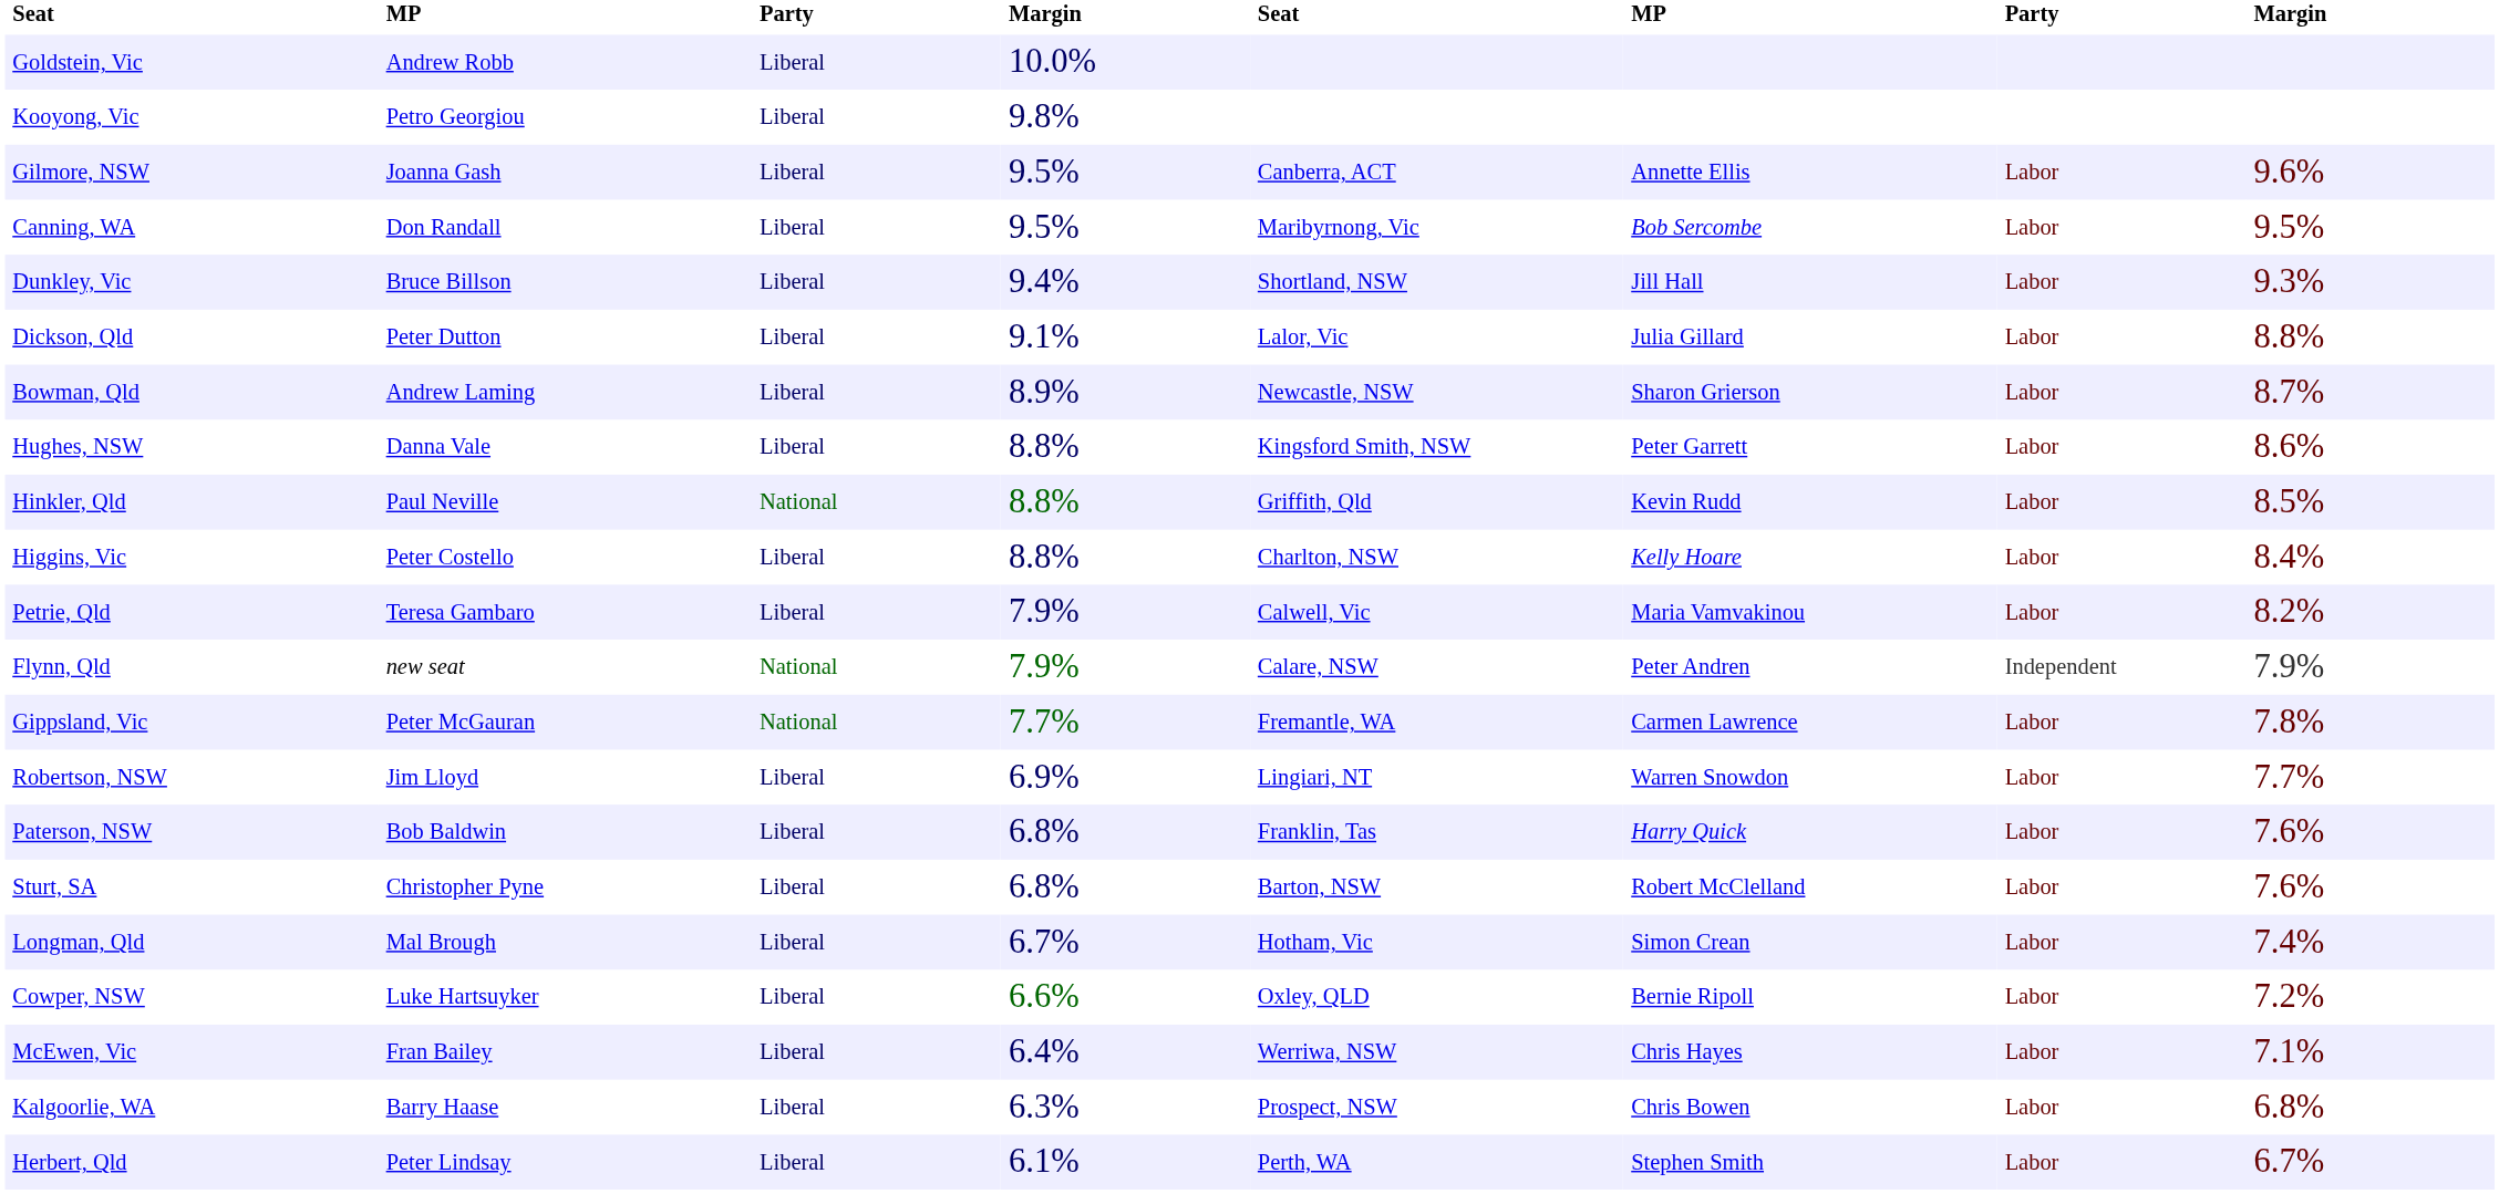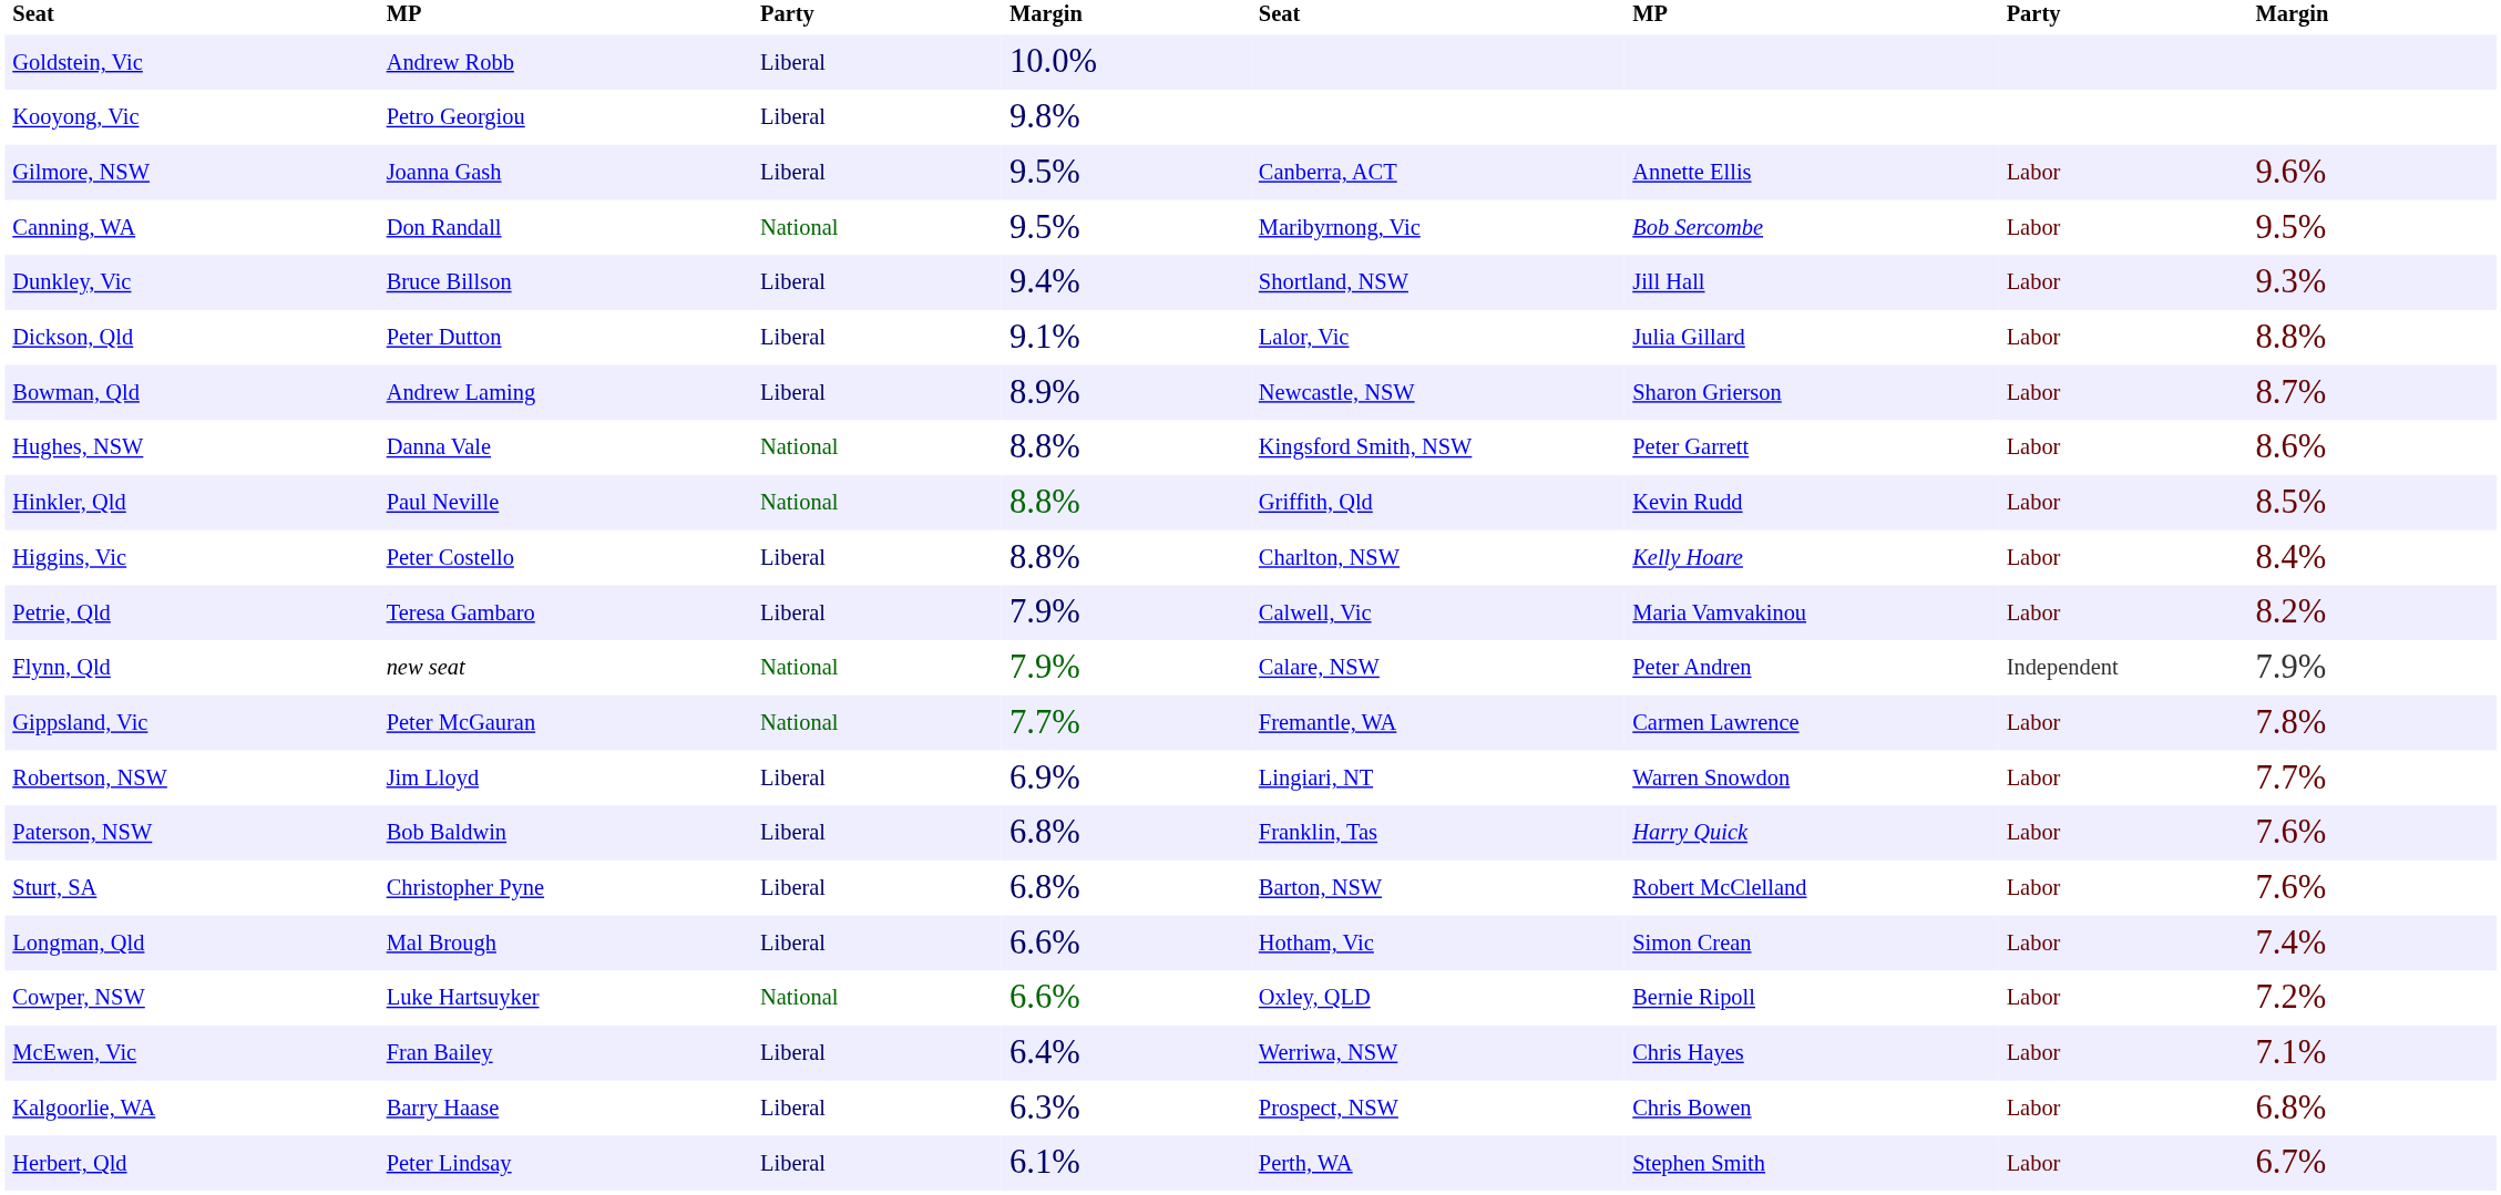 <table class="toccolours" cellpadding="5" cellspacing="0" style="margin: .4em;font-size: 90%;" width="100%">
 <tr>
 <th align="left" width="15%">Seat</th>
 <th align="left" width="15%">MP</th>
 <th align="left" width="10%">Party</th>
 <th align="left" width="10%">Margin</th>
 <th align="left" width="15%">Seat</th>
 <th align="left" width="15%">MP</th>
 <th align="left" width="10%">Party</th>
 <th align="left" width="10%">Margin</th>
 </tr>
 <tr bgcolor="#eeeeff">
 <td align="left"><a href='#'>Goldstein, Vic</a></td>
 <td align="left"><a href='#'>Andrew Robb</a></td>
 <td align="left" style="color: #006;">Liberal</td>
 <td align="left" style="font-size: 150%;color: #006;">10.0%</td>
 <td></td>
 <td></td>
 <td></td>
 <td></td>
 </tr>
 <tr>
 <td align="left"><a href='#'>Kooyong, Vic</a></td>
 <td align="left"><a href='#'>Petro Georgiou</a></td>
 <td align="left" style="color: #006;">Liberal</td>
 <td align="left" style="font-size: 150%;color: #006;">9.8%</td>
 <td></td>
 <td></td>
 <td></td>
 <td></td>
 </tr>
 <tr bgcolor="#eeeeff">
 <td align="left"><a href='#'>Gilmore, NSW</a></td>
 <td align="left"><a href='#'>Joanna Gash</a></td>
 <td align="left" style="color: #006;">Liberal</td>
 <td align="left" style="font-size: 150%;color: #006;">9.5%</td>
 <td align="left"><a href='#'>Canberra, ACT</a></td>
 <td align="left"><a href='#'>Annette Ellis</a></td>
 <td align="left" style="color: #600;">Labor</td>
 <td align="left" style="font-size: 150%;color: #600;">9.6%</td>
 </tr>
 <tr>
 <td align="left"><a href='#'>Canning, WA</a></td>
 <td align="left"><a href='#'>Don Randall</a></td>
-<td align="left" style="color: #006;">Liberal</td>
+<td align="left" style="color: #060;">National</td>
 <td align="left" style="font-size: 150%;color: #006;">9.5%</td>
 <td align="left"><a href='#'>Maribyrnong, Vic</a></td>
 <td align="left"><em><a href='#'>Bob Sercombe</a></em></td>
 <td align="left" style="color: #600;">Labor</td>
 <td align="left" style="font-size: 150%;color: #600;">9.5%</td>
 </tr>
 <tr bgcolor="#eeeeff">
 <td align="left"><a href='#'>Dunkley, Vic</a></td>
 <td align="left"><a href='#'>Bruce Billson</a></td>
 <td align="left" style="color: #006;">Liberal</td>
 <td align="left" style="font-size: 150%;color: #006;">9.4%</td>
 <td align="left"><a href='#'>Shortland, NSW</a></td>
 <td align="left"><a href='#'>Jill Hall</a></td>
 <td align="left" style="color: #600;">Labor</td>
 <td align="left" style="font-size: 150%;color: #600;">9.3%</td>
 </tr>
 <tr>
 <td align="left"><a href='#'>Dickson, Qld</a></td>
 <td align="left"><a href='#'>Peter Dutton</a></td>
 <td align="left" style="color: #006;">Liberal</td>
 <td align="left" style="font-size: 150%;color: #006;">9.1%</td>
 <td align="left"><a href='#'>Lalor, Vic</a></td>
 <td align="left"><a href='#'>Julia Gillard</a></td>
 <td align="left" style="color: #600;">Labor</td>
 <td align="left" style="font-size: 150%;color: #600;">8.8%</td>
 </tr>
 <tr bgcolor="#eeeeff">
 <td align="left"><a href='#'>Bowman, Qld</a></td>
 <td align="left"><a href='#'>Andrew Laming</a></td>
 <td align="left" style="color: #006;">Liberal</td>
 <td align="left" style="font-size: 150%;color: #006;">8.9%</td>
 <td align="left"><a href='#'>Newcastle, NSW</a></td>
 <td align="left"><a href='#'>Sharon Grierson</a></td>
 <td align="left" style="color: #600;">Labor</td>
 <td align="left" style="font-size: 150%;color: #600;">8.7%</td>
 </tr>
 <tr>
 <td align="left"><a href='#'>Hughes, NSW</a></td>
 <td align="left"><a href='#'>Danna Vale</a></td>
-<td align="left" style="color: #006;">Liberal</td>
+<td align="left" style="color: #060;">National</td>
 <td align="left" style="font-size: 150%;color: #006;">8.8%</td>
 <td align="left"><a href='#'>Kingsford Smith, NSW</a></td>
 <td align="left"><a href='#'>Peter Garrett</a></td>
 <td align="left" style="color: #600;">Labor</td>
 <td align="left" style="font-size: 150%;color: #600;">8.6%</td>
 </tr>
 <tr bgcolor="#eeeeff">
 <td align="left"><a href='#'>Hinkler, Qld</a></td>
 <td align="left"><a href='#'>Paul Neville</a></td>
 <td align="left" style="color: #060;">National</td>
 <td align="left" style="font-size: 150%;color: #060;">8.8%</td>
 <td align="left"><a href='#'>Griffith, Qld</a></td>
 <td align="left"><a href='#'>Kevin Rudd</a></td>
 <td align="left" style="color: #600;">Labor</td>
 <td align="left" style="font-size: 150%;color: #600;">8.5%</td>
 </tr>
 <tr>
 <td align="left"><a href='#'>Higgins, Vic</a></td>
 <td align="left"><a href='#'>Peter Costello</a></td>
 <td align="left" style="color: #006;">Liberal</td>
 <td align="left" style="font-size: 150%;color: #006;">8.8%</td>
 <td align="left"><a href='#'>Charlton, NSW</a></td>
 <td align="left"><em><a href='#'>Kelly Hoare</a></em></td>
 <td align="left" style="color: #600;">Labor</td>
 <td align="left" style="font-size: 150%;color: #600;">8.4%</td>
 </tr>
 <tr bgcolor="#eeeeff">
 <td align="left"><a href='#'>Petrie, Qld</a></td>
 <td align="left"><a href='#'>Teresa Gambaro</a></td>
 <td align="left" style="color: #006;">Liberal</td>
 <td align="left" style="font-size: 150%;color: #006;">7.9%</td>
 <td align="left"><a href='#'>Calwell, Vic</a></td>
 <td align="left"><a href='#'>Maria Vamvakinou</a></td>
 <td align="left" style="color: #600;">Labor</td>
 <td align="left" style="font-size: 150%;color: #600;">8.2%</td>
 </tr>
 <tr>
 <td align="left"><a href='#'>Flynn, Qld</a></td>
 <td align="left"><em>new seat</em></td>
 <td align="left" style="color: #060;">National</td>
 <td align="left" style="font-size: 150%;color: #060;">7.9%</td>
 <td align="left"><a href='#'>Calare, NSW</a></td>
 <td align="left"><a href='#'>Peter Andren</a></td>
 <td align="left" style="color: #333;">Independent</td>
 <td align="left" style="font-size: 150%;color: #333;">7.9%</td>
 </tr>
 <tr bgcolor="#eeeeff">
 <td align="left"><a href='#'>Gippsland, Vic</a></td>
 <td align="left"><a href='#'>Peter McGauran</a></td>
 <td align="left" style="color: #060;">National</td>
 <td align="left" style="font-size: 150%;color: #060;">7.7%</td>
 <td align="left"><a href='#'>Fremantle, WA</a></td>
 <td align="left"><a href='#'>Carmen Lawrence</a></td>
 <td align="left" style="color: #600;">Labor</td>
 <td align="left" style="font-size: 150%;color: #600;">7.8%</td>
 </tr>
 <tr>
 <td align="left"><a href='#'>Robertson, NSW</a></td>
 <td align="left"><a href='#'>Jim Lloyd</a></td>
 <td align="left" style="color: #006;">Liberal</td>
 <td align="left" style="font-size: 150%;color: #006;">6.9%</td>
 <td align="left"><a href='#'>Lingiari, NT</a></td>
 <td align="left"><a href='#'>Warren Snowdon</a></td>
 <td align="left" style="color: #600;">Labor</td>
 <td align="left" style="font-size: 150%;color: #600;">7.7%</td>
 </tr>
 <tr bgcolor="#eeeeff">
 <td align="left"><a href='#'>Paterson, NSW</a></td>
 <td align="left"><a href='#'>Bob Baldwin</a></td>
 <td align="left" style="color: #006;">Liberal</td>
 <td align="left" style="font-size: 150%;color: #006;">6.8%</td>
 <td align="left"><a href='#'>Franklin, Tas</a></td>
 <td align="left"><em><a href='#'>Harry Quick</a></em></td>
 <td align="left" style="color: #600;">Labor</td>
 <td align="left" style="font-size: 150%;color: #600;">7.6%</td>
 </tr>
 <tr>
 <td align="left"><a href='#'>Sturt, SA</a></td>
 <td align="left"><a href='#'>Christopher Pyne</a></td>
 <td align="left" style="color: #006;">Liberal</td>
 <td align="left" style="font-size: 150%;color: #006;">6.8%</td>
 <td align="left"><a href='#'>Barton, NSW</a></td>
 <td align="left"><a href='#'>Robert McClelland</a></td>
 <td align="left" style="color: #600;">Labor</td>
 <td align="left" style="font-size: 150%;color: #600;">7.6%</td>
 </tr>
 <tr bgcolor="#eeeeff">
 <td align="left"><a href='#'>Longman, Qld</a></td>
 <td align="left"><a href='#'>Mal Brough</a></td>
 <td align="left" style="color: #006;">Liberal</td>
-<td align="left" style="font-size: 150%;color: #006;">6.7%</td>
+<td align="left" style="font-size: 150%;color: #006;">6.6%</td>
 <td align="left"><a href='#'>Hotham, Vic</a></td>
 <td align="left"><a href='#'>Simon Crean</a></td>
 <td align="left" style="color: #600;">Labor</td>
 <td align="left" style="font-size: 150%;color: #600;">7.4%</td>
 </tr>
 <tr>
 <td align="left"><a href='#'>Cowper, NSW</a></td>
 <td align="left"><a href='#'>Luke Hartsuyker</a></td>
-<td align="left" style="color: #006;">Liberal</td>
+<td align="left" style="color: #060;">National</td>
 <td align="left" style="font-size: 150%;color: #060;">6.6%</td>
 <td align="left"><a href='#'>Oxley, QLD</a></td>
 <td align="left"><a href='#'>Bernie Ripoll</a></td>
 <td align="left" style="color: #600;">Labor</td>
 <td align="left" style="font-size: 150%;color: #600;">7.2%</td>
 </tr>
 <tr bgcolor="#eeeeff">
 <td align="left"><a href='#'>McEwen, Vic</a></td>
 <td align="left"><a href='#'>Fran Bailey</a></td>
 <td align="left" style="color: #006;">Liberal</td>
 <td align="left" style="font-size: 150%;color: #006;">6.4%</td>
 <td align="left"><a href='#'>Werriwa, NSW</a></td>
 <td align="left"><a href='#'>Chris Hayes</a></td>
 <td align="left" style="color: #600;">Labor</td>
 <td align="left" style="font-size: 150%;color: #600;">7.1%</td>
 </tr>
 <tr>
 <td align="left"><a href='#'>Kalgoorlie, WA</a></td>
 <td align="left"><a href='#'>Barry Haase</a></td>
 <td align="left" style="color: #006;">Liberal</td>
 <td align="left" style="font-size: 150%;color: #006;">6.3%</td>
 <td align="left"><a href='#'>Prospect, NSW</a></td>
 <td align="left"><a href='#'>Chris Bowen</a></td>
 <td align="left" style="color: #600;">Labor</td>
 <td align="left" style="font-size: 150%;color: #600;">6.8%</td>
 </tr>
 <tr bgcolor="#eeeeff">
 <td align="left"><a href='#'>Herbert, Qld</a></td>
 <td align="left"><a href='#'>Peter Lindsay</a></td>
 <td align="left" style="color: #006;">Liberal</td>
 <td align="left" style="font-size: 150%;color: #006;">6.1%</td>
 <td align="left"><a href='#'>Perth, WA</a></td>
 <td align="left"><a href='#'>Stephen Smith</a></td>
 <td align="left" style="color: #600;">Labor</td>
 <td align="left" style="font-size: 150%;color: #600;">6.7%</td>
 </tr>
 </table>
